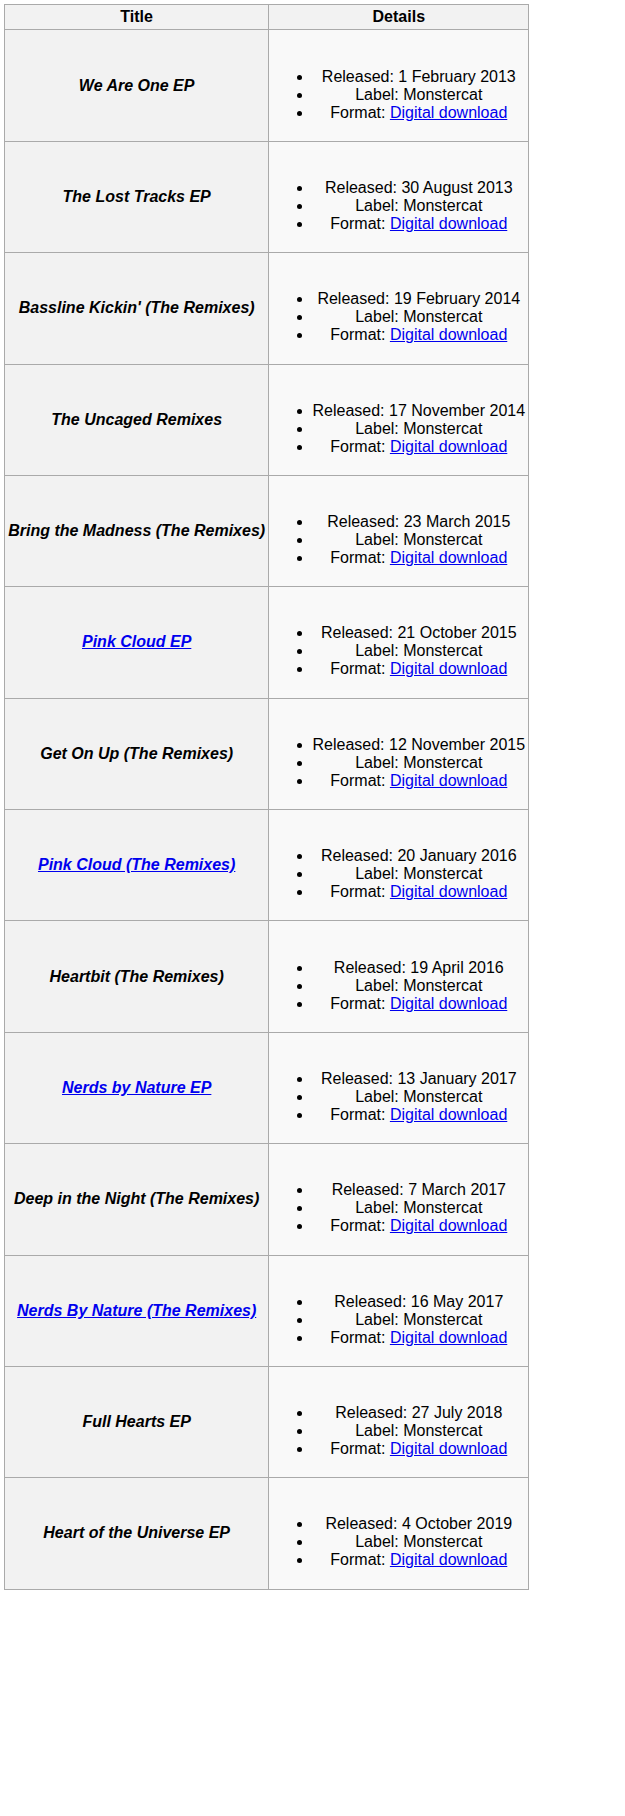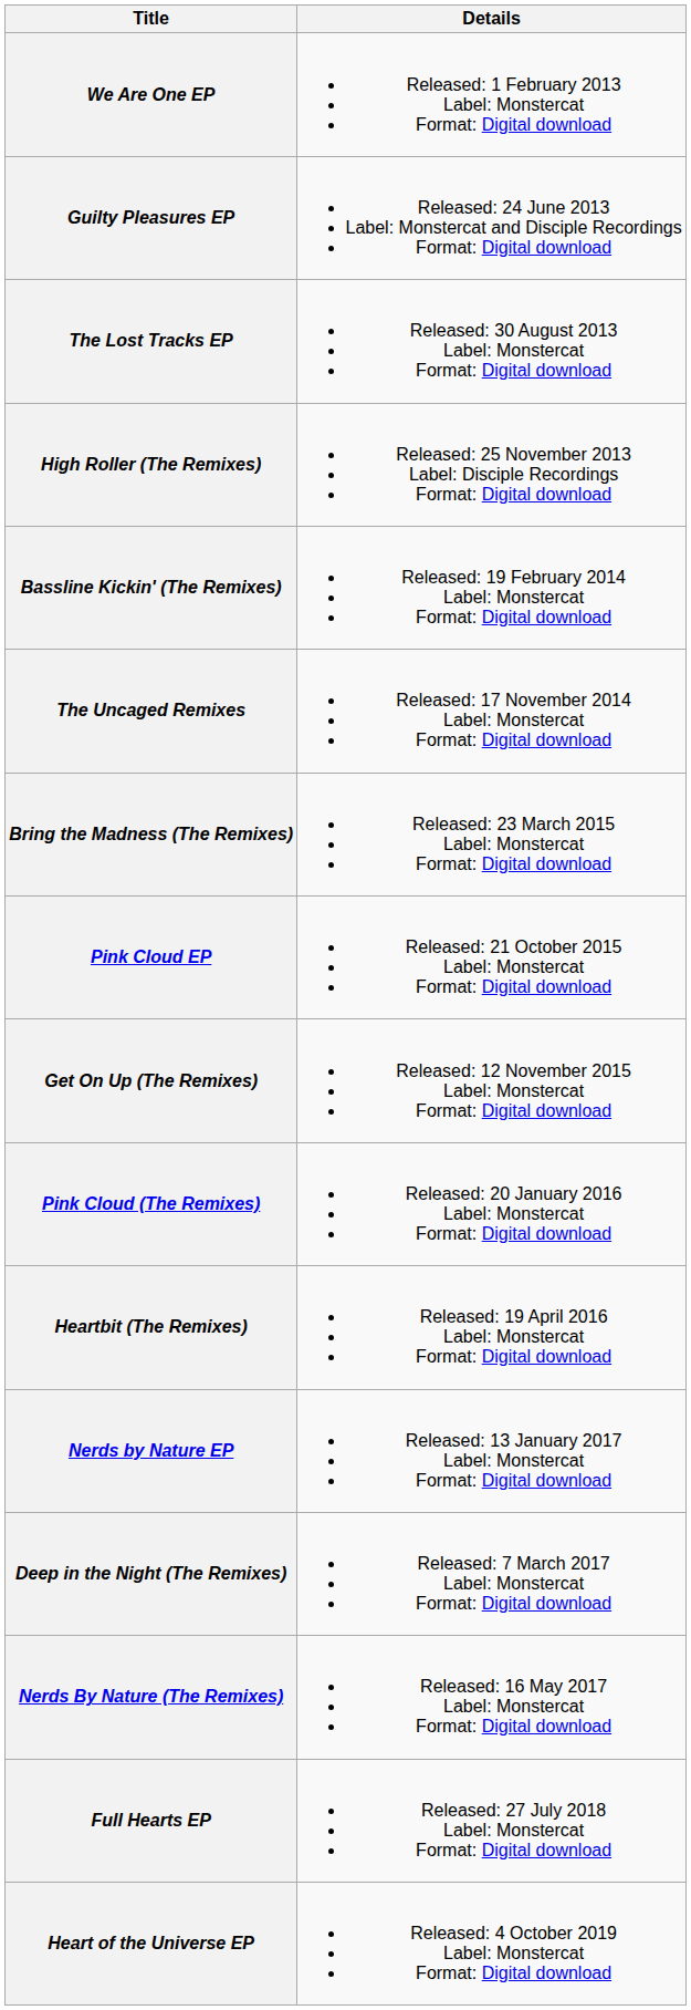 <table class="wikitable plainrowheaders" style="text-align:center;">
 <tr>
 <th scope="col">Title</th>
 <th scope="col">Details</th>
 </tr>
 <tr>
 <th scope="row"><em>We Are One EP</em></th>
 <td><br><ul><li>Released: 1 February 2013</li><li>Label: Monstercat</li><li>Format: <a href='#'>Digital download</a></li></ul></td>
 </tr>
 <tr>
+<th scope="row"><em>Guilty Pleasures EP</em></th>
+<td><br><ul><li>Released: 24 June 2013</li><li>Label: Monstercat and Disciple Recordings</li><li>Format: <a href='#'>Digital download</a></li></ul></td>
+</tr>
+<tr>
 <th scope="row"><em>The Lost Tracks EP</em></th>
 <td><br><ul><li>Released: 30 August 2013</li><li>Label: Monstercat</li><li>Format: <a href='#'>Digital download</a></li></ul></td>
+</tr>
+<tr>
+<th scope="row"><em>High Roller (The Remixes)</em></th>
+<td><br><ul><li>Released: 25 November 2013</li><li>Label: Disciple Recordings</li><li>Format: <a href='#'>Digital download</a></li></ul></td>
 </tr>
 <tr>
 <th scope="row"><em>Bassline Kickin' (The Remixes)</em></th>
 <td><br><ul><li>Released: 19 February 2014</li><li>Label: Monstercat</li><li>Format: <a href='#'>Digital download</a></li></ul></td>
 </tr>
 <tr>
 <th scope="row"><em>The Uncaged Remixes</em></th>
 <td><br><ul><li>Released: 17 November 2014</li><li>Label: Monstercat</li><li>Format: <a href='#'>Digital download</a></li></ul></td>
 </tr>
 <tr>
 <th scope="row"><em>Bring the Madness (The Remixes)</em></th>
 <td><br><ul><li>Released: 23 March 2015</li><li>Label: Monstercat</li><li>Format: <a href='#'>Digital download</a></li></ul></td>
 </tr>
 <tr>
 <th scope="row"><em><a href='#'>Pink Cloud EP</a></em></th>
 <td><br><ul><li>Released: 21 October 2015</li><li>Label: Monstercat</li><li>Format: <a href='#'>Digital download</a></li></ul></td>
 </tr>
 <tr>
 <th scope="row"><em>Get On Up (The Remixes)</em></th>
 <td><br><ul><li>Released: 12 November 2015</li><li>Label: Monstercat</li><li>Format: <a href='#'>Digital download</a></li></ul></td>
 </tr>
 <tr>
 <th scope="row"><em><a href='#'>Pink Cloud (The Remixes)</a></em></th>
 <td><br><ul><li>Released: 20 January 2016</li><li>Label: Monstercat</li><li>Format: <a href='#'>Digital download</a></li></ul></td>
 </tr>
 <tr>
 <th scope="row"><em>Heartbit (The Remixes)</em></th>
 <td><br><ul><li>Released: 19 April 2016</li><li>Label: Monstercat</li><li>Format: <a href='#'>Digital download</a></li></ul></td>
 </tr>
 <tr>
 <th scope="row"><em><a href='#'>Nerds by Nature EP</a></em></th>
 <td><br><ul><li>Released: 13 January 2017</li><li>Label: Monstercat</li><li>Format: <a href='#'>Digital download</a></li></ul></td>
 </tr>
 <tr>
 <th scope="row"><em>Deep in the Night (The Remixes)</em></th>
 <td><br><ul><li>Released: 7 March 2017</li><li>Label: Monstercat</li><li>Format: <a href='#'>Digital download</a></li></ul></td>
 </tr>
 <tr>
 <th scope="row"><em><a href='#'>Nerds By Nature (The Remixes)</a></em></th>
 <td><br><ul><li>Released: 16 May 2017</li><li>Label: Monstercat</li><li>Format: <a href='#'>Digital download</a></li></ul></td>
 </tr>
 <tr>
 <th scope="row"><em>Full Hearts EP</em></th>
 <td><br><ul><li>Released: 27 July 2018</li><li>Label: Monstercat</li><li>Format: <a href='#'>Digital download</a></li></ul></td>
 </tr>
 <tr>
 <th scope="row"><em>Heart of the Universe EP</em></th>
 <td><br><ul><li>Released: 4 October 2019</li><li>Label: Monstercat</li><li>Format: <a href='#'>Digital download</a></li></ul></td>
 </tr>
 </table>
